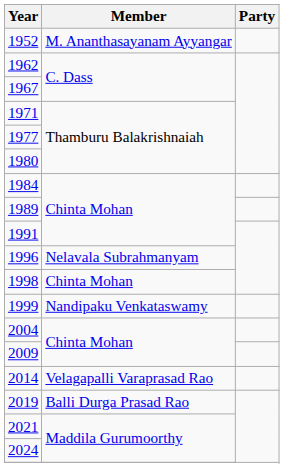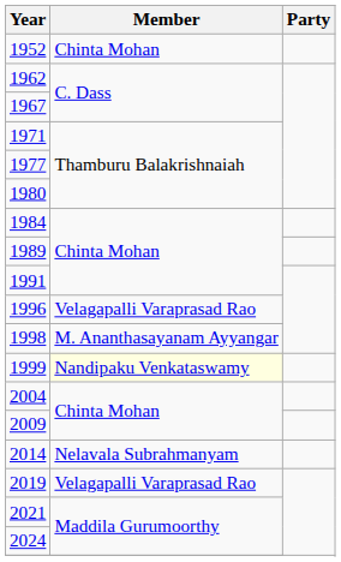 <table class="wikitable sortable">
 <tr>
 <th>Year</th>
 <th>Member</th>
 <th colspan="2">Party</th>
 </tr>
 <tr>
 <td><a href='#'>1952</a></td>
-<td><a href='#'>M. Ananthasayanam Ayyangar</a></td>
+<td><a href='#'>Chinta Mohan</a></td>
 <td></td>
 </tr>
 <tr>
 <td><a href='#'>1962</a></td>
 <td rowspan="2"><a href='#'>C. Dass</a></td>
 </tr>
 <tr>
 <td><a href='#'>1967</a></td>
 </tr>
 <tr>
 <td><a href='#'>1971</a></td>
 <td rowspan="3">Thamburu Balakrishnaiah</td>
 </tr>
 <tr>
 <td><a href='#'>1977</a></td>
 </tr>
 <tr>
 <td><a href='#'>1980</a></td>
 </tr>
 <tr>
 <td><a href='#'>1984</a></td>
 <td rowspan="3"><a href='#'>Chinta Mohan</a></td>
 <td></td>
 </tr>
 <tr>
 <td><a href='#'>1989</a></td>
 <td></td>
 </tr>
 <tr>
 <td><a href='#'>1991</a></td>
 </tr>
 <tr>
 <td><a href='#'>1996</a></td>
-<td><a href='#'>Nelavala Subrahmanyam</a></td>
+<td><a href='#'>Velagapalli Varaprasad Rao</a></td>
 </tr>
 <tr>
 <td><a href='#'>1998</a></td>
-<td><a href='#'>Chinta Mohan</a></td>
+<td><a href='#'>M. Ananthasayanam Ayyangar</a></td>
 </tr>
 <tr>
 <td><a href='#'>1999</a></td>
-<td><a href='#'>Nandipaku Venkataswamy</a></td>
+<td style="background: lightyellow;"><a href='#'>Nandipaku Venkataswamy</a></td>
 <td></td>
 </tr>
 <tr>
 <td><a href='#'>2004</a></td>
 <td rowspan="2"><a href='#'>Chinta Mohan</a></td>
 <td></td>
 </tr>
 <tr>
 <td><a href='#'>2009</a></td>
 </tr>
 <tr>
 <td><a href='#'>2014</a></td>
-<td><a href='#'>Velagapalli Varaprasad Rao</a></td>
+<td><a href='#'>Nelavala Subrahmanyam</a></td>
 <td></td>
 </tr>
 <tr>
 <td><a href='#'>2019</a></td>
-<td><a href='#'>Balli Durga Prasad Rao</a></td>
+<td><a href='#'>Velagapalli Varaprasad Rao</a></td>
 </tr>
 <tr>
 <td><a href='#'>2021</a></td>
 <td rowspan="2"><a href='#'>Maddila Gurumoorthy</a></td>
 </tr>
 <tr>
 <td><a href='#'>2024</a></td>
 </tr>
 <tr>
 </tr>
 </table>
